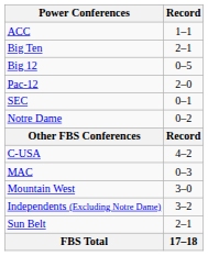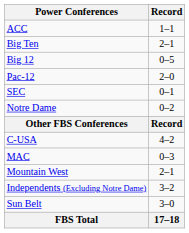 <table class="wikitable">
 <tr>
 <th>Power Conferences</th>
 <th>Record</th>
 </tr>
 <tr>
 <td><a href='#'>ACC</a></td>
 <td align=center>1–1</td>
 </tr>
 <tr>
 <td><a href='#'>Big Ten</a></td>
 <td align=center>2–1</td>
 </tr>
 <tr>
 <td><a href='#'>Big 12</a></td>
 <td align=center>0–5</td>
 </tr>
 <tr>
 <td><a href='#'>Pac-12</a></td>
 <td align=center>2–0</td>
 </tr>
 <tr>
 <td><a href='#'>SEC</a></td>
 <td align=center>0–1</td>
 </tr>
 <tr>
 <td><a href='#'>Notre Dame</a></td>
 <td align=center>0–2</td>
 </tr>
 <tr>
 <th>Other FBS Conferences</th>
 <th>Record</th>
 </tr>
 <tr>
 <td><a href='#'>C-USA</a></td>
 <td align=center>4–2</td>
 </tr>
 <tr>
 <td><a href='#'>MAC</a></td>
 <td align=center>0–3</td>
 </tr>
 <tr>
 <td><a href='#'>Mountain West</a></td>
-<td align=center>3–0</td>
+<td align=center>2–1</td>
 </tr>
 <tr>
 <td><a href='#'>Independents <small>(Excluding Notre Dame)</small></a></td>
 <td align=center>3–2</td>
 </tr>
 <tr>
 <td><a href='#'>Sun Belt</a></td>
-<td align=center>2–1</td>
+<td align=center>3–0</td>
 </tr>
 <tr>
 <th>FBS Total</th>
 <th>17–18</th>
 </tr>
 </table>
